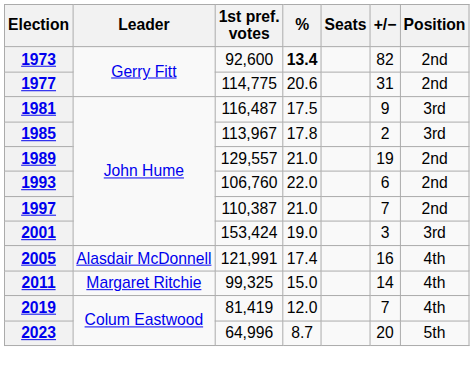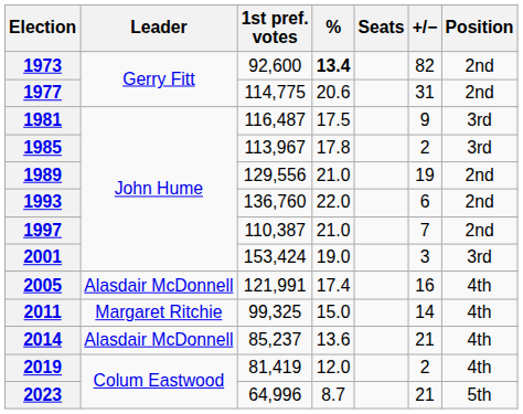 <table class="wikitable" style=text-align:center; font-size:97%;">
 <tr>
 <th>Election</th>
 <th>Leader</th>
 <th>1st pref. <br>votes</th>
 <th>%</th>
 <th>Seats</th>
 <th>+/−</th>
 <th>Position</th>
 </tr>
 <tr>
 <th><a href='#'>1973</a></th>
 <td rowspan="2"><a href='#'>Gerry Fitt</a></td>
 <td>92,600</td>
 <td><strong>13.4</strong></td>
 <td></td>
 <td> 82</td>
 <td> 2nd</td>
 </tr>
 <tr>
 <th><a href='#'>1977</a></th>
 <td>114,775</td>
 <td>20.6</td>
 <td></td>
 <td> 31</td>
 <td> 2nd</td>
 </tr>
 <tr>
 <th><a href='#'>1981</a></th>
 <td rowspan="6"><a href='#'>John Hume</a></td>
 <td>116,487</td>
 <td>17.5</td>
 <td></td>
 <td> 9</td>
 <td> 3rd</td>
 </tr>
 <tr>
 <th><a href='#'>1985</a></th>
 <td>113,967</td>
 <td>17.8</td>
 <td></td>
 <td> 2</td>
 <td> 3rd</td>
 </tr>
 <tr>
 <th><a href='#'>1989</a></th>
-<td>129,557</td>
+<td>129,556</td>
 <td>21.0</td>
 <td></td>
 <td> 19</td>
 <td> 2nd</td>
 </tr>
 <tr>
 <th><a href='#'>1993</a></th>
-<td>106,760</td>
+<td>136,760</td>
 <td>22.0</td>
 <td></td>
 <td> 6</td>
 <td> 2nd</td>
 </tr>
 <tr>
 <th><a href='#'>1997</a></th>
 <td>110,387</td>
 <td>21.0</td>
 <td></td>
 <td> 7</td>
 <td> 2nd</td>
 </tr>
 <tr>
 <th><a href='#'>2001</a></th>
 <td>153,424</td>
 <td>19.0</td>
 <td></td>
 <td> 3</td>
 <td> 3rd</td>
 </tr>
 <tr>
 <th><a href='#'>2005</a></th>
 <td><a href='#'>Alasdair McDonnell</a></td>
 <td>121,991</td>
 <td>17.4</td>
 <td></td>
 <td> 16</td>
 <td> 4th</td>
 </tr>
 <tr>
 <th><a href='#'>2011</a></th>
 <td><a href='#'>Margaret Ritchie</a></td>
 <td>99,325</td>
 <td>15.0</td>
 <td></td>
 <td> 14</td>
 <td> 4th</td>
 </tr>
 <tr>
+<th><a href='#'>2014</a></th>
+<td><a href='#'>Alasdair McDonnell</a></td>
+<td>85,237</td>
+<td>13.6</td>
+<td></td>
+<td> 21</td>
+<td> 4th</td>
+</tr>
+<tr>
 <th><a href='#'>2019</a></th>
 <td rowspan="2"><a href='#'>Colum Eastwood</a></td>
 <td>81,419</td>
 <td>12.0</td>
 <td></td>
-<td> 7</td>
+<td> 2</td>
 <td> 4th</td>
 </tr>
 <tr>
 <th><a href='#'>2023</a></th>
 <td>64,996</td>
 <td>8.7</td>
 <td></td>
-<td> 20</td>
+<td> 21</td>
 <td> 5th</td>
 </tr>
 </table>
